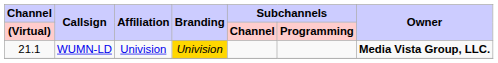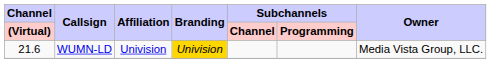 <table class=wikitable style="text-align:center">
 <tr>
 <th style="background:#ccccff;">Channel</th>
 <th style="background:#ccccff;" rowspan="2">Callsign</th>
 <th style="background:#ccccff;" rowspan="2">Affiliation</th>
 <th style="background:#ccccff;" rowspan="2">Branding</th>
 <th style="background:#ccccff;" colspan="2">Subchannels</th>
 <th style="background:#ccccff;" rowspan="2">Owner</th>
 </tr>
 <tr>
 <th style="background:#ffcccc;">(Virtual)</th>
 <th style="background:#ffcccc;">Channel</th>
 <th style="background:#ffcccc">Programming</th>
 </tr>
 <tr>
-<td>21.1</td>
+<td>21.6</td>
 <td><a href='#'>WUMN-LD</a></td>
 <td><a href='#'>Univision</a></td>
 <td style="background: gold;"><em>Univision</em></td>
 <td></td>
 <td style="text-align:left"></td>
-<td style="text-align:left"><strong>Media Vista Group, LLC.</strong></td>
+<td style="text-align:left">Media Vista Group, LLC.</td>
 </tr>
 <tr>
 </tr>
 </table>
